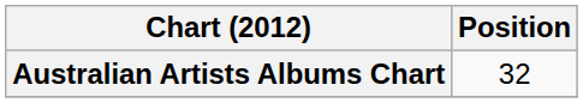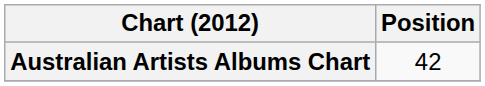 <table class="wikitable sortable plainrowheaders" style="text-align:center">
 <tr>
 <th scope="col">Chart (2012)</th>
 <th scope="col">Position</th>
 </tr>
 <tr>
 <th scope="row">Australian Artists Albums Chart</th>
-<td>32</td>
+<td>42</td>
 </tr>
 <tr>
 </tr>
 </table>
